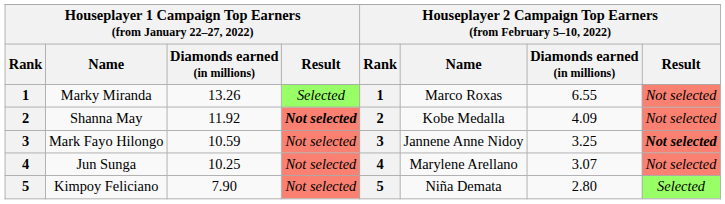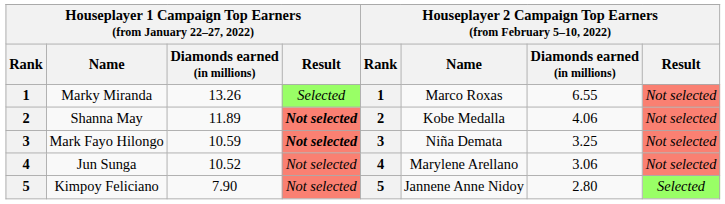 <table class="wikitable collapsible collapsed" style="text-align:center; font-size:100%; line-height:18px; margin:1em auto;" width="auto">
 <tr>
 </tr>
 <tr>
 <th colspan="4">Houseplayer 1 Campaign Top Earners<br><small>(from January 22–27, 2022)</small></th>
 <th colspan="4">Houseplayer 2 Campaign Top Earners<br><small>(from February 5–10, 2022)</small></th>
 </tr>
 <tr>
 <th>Rank</th>
 <th>Name</th>
 <th>Diamonds earned<br><small>(in millions)</small></th>
 <th>Result</th>
 <th>Rank</th>
 <th>Name</th>
 <th>Diamonds earned<br><small>(in millions)</small></th>
 <th>Result</th>
 </tr>
 <tr>
 <th>1</th>
 <td>Marky Miranda</td>
 <td>13.26</td>
 <td style="background:#99FF66;"><em>Selected</em></td>
 <th>1</th>
 <td>Marco Roxas</td>
 <td>6.55</td>
 <td style="background:#FA8072;"><em>Not selected</em></td>
 </tr>
 <tr>
 <th>2</th>
 <td>Shanna May</td>
-<td>11.92</td>
+<td>11.89</td>
 <td style="background:#FA8072;"><strong><em>Not selected</em></strong></td>
 <th>2</th>
 <td>Kobe Medalla</td>
-<td>4.09</td>
+<td>4.06</td>
 <td style="background:#FA8072;"><em>Not selected</em></td>
 </tr>
 <tr>
 <th>3</th>
 <td>Mark Fayo Hilongo</td>
 <td>10.59</td>
+<td style="background:#FA8072;"><strong><em>Not selected</em></strong></td>
+<th>3</th>
+<td>Niña Demata</td>
+<td>3.25</td>
 <td style="background:#FA8072;"><em>Not selected</em></td>
-<th>3</th>
-<td>Jannene Anne Nidoy</td>
-<td>3.25</td>
-<td style="background:#FA8072;"><strong><em>Not selected</em></strong></td>
 </tr>
 <tr>
 <th>4</th>
 <td>Jun Sunga</td>
-<td>10.25</td>
+<td>10.52</td>
 <td style="background:#FA8072;"><em>Not selected</em></td>
 <th>4</th>
 <td>Marylene Arellano</td>
-<td>3.07</td>
+<td>3.06</td>
 <td style="background:#FA8072;"><em>Not selected</em></td>
 </tr>
 <tr>
 <th>5</th>
 <td>Kimpoy Feliciano</td>
 <td>7.90</td>
 <td style="background:#FA8072;"><em>Not selected</em></td>
 <th>5</th>
-<td>Niña Demata</td>
+<td>Jannene Anne Nidoy</td>
 <td>2.80</td>
 <td style="background:#99FF66;"><em>Selected</em></td>
 </tr>
 </table>
